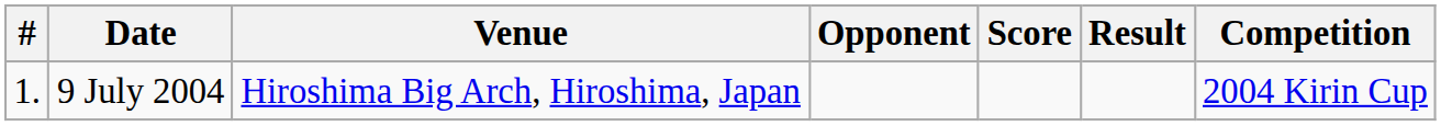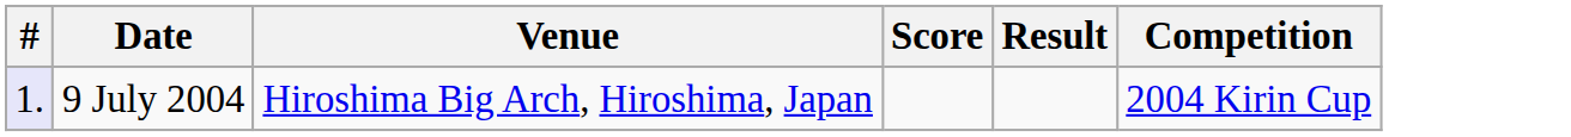 <table class="wikitable">
 <tr>
 <th>#</th>
 <th>Date</th>
 <th>Venue</th>
-<th>Opponent</th>
 <th>Score</th>
 <th>Result</th>
 <th>Competition</th>
 </tr>
 <tr>
-<td>1.</td>
+<td style="background: lavender;">1.</td>
 <td>9 July 2004</td>
 <td><a href='#'>Hiroshima Big Arch</a>, <a href='#'>Hiroshima</a>, <a href='#'>Japan</a></td>
-<td></td>
 <td></td>
 <td></td>
 <td><a href='#'>2004 Kirin Cup</a></td>
 </tr>
 </table>
